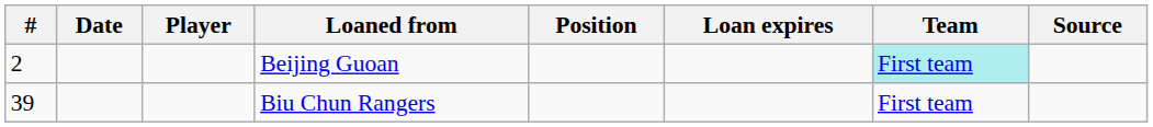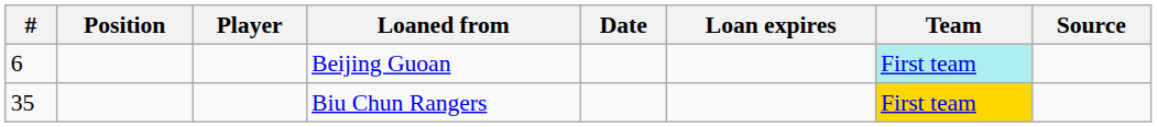 <table width=83% class="wikitable sortable" style="text-align:center; font-size:95%; text-align:left">
 <tr>
 <th><strong>#</strong></th>
-<th><strong>Date </strong></th>
+<th><strong>Position </strong></th>
 <th><strong>Player </strong></th>
 <th><strong>Loaned from</strong></th>
-<th><strong>Position </strong></th>
+<th><strong>Date </strong></th>
 <th><strong>Loan expires </strong></th>
 <th><strong>Team</strong></th>
 <th><strong>Source</strong></th>
 </tr>
 <tr>
-<td>2</td>
+<td>6</td>
 <td></td>
 <td></td>
 <td> <a href='#'>Beijing Guoan</a></td>
 <td></td>
 <td></td>
 <td style="background: paleturquoise;"><a href='#'>First team</a></td>
 <td></td>
 </tr>
 <tr>
-<td>39</td>
+<td>35</td>
 <td></td>
 <td></td>
 <td> <a href='#'>Biu Chun Rangers</a></td>
 <td></td>
 <td></td>
-<td><a href='#'>First team</a></td>
+<td style="background: gold;"><a href='#'>First team</a></td>
 <td></td>
 </tr>
 </table>
